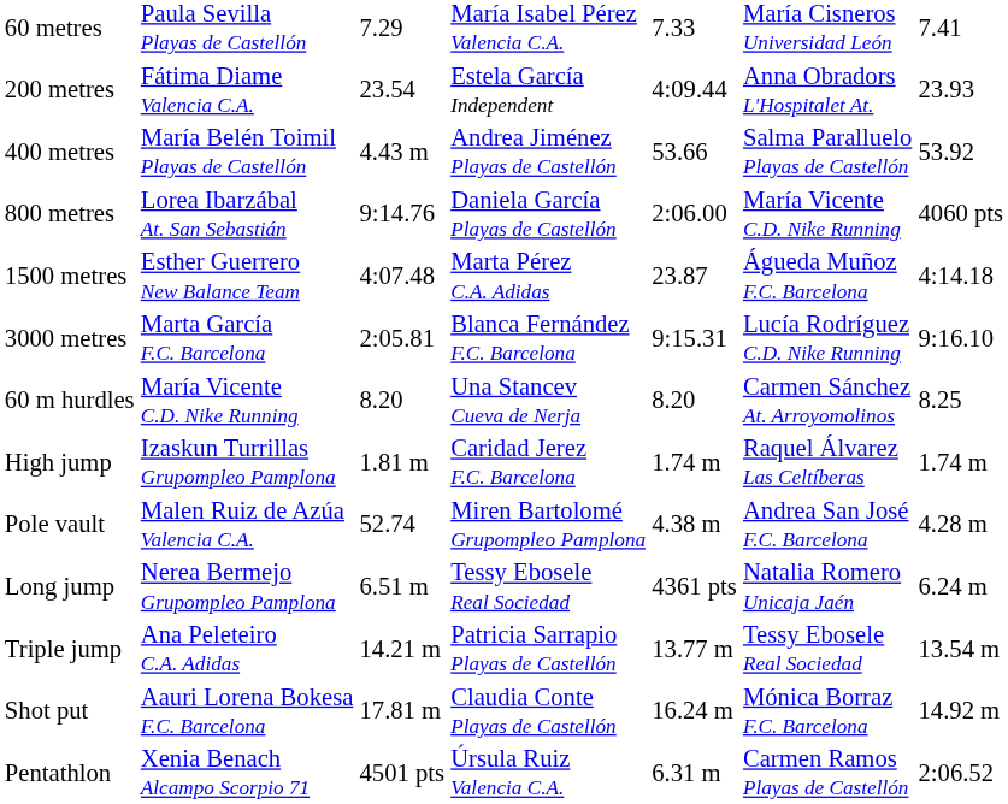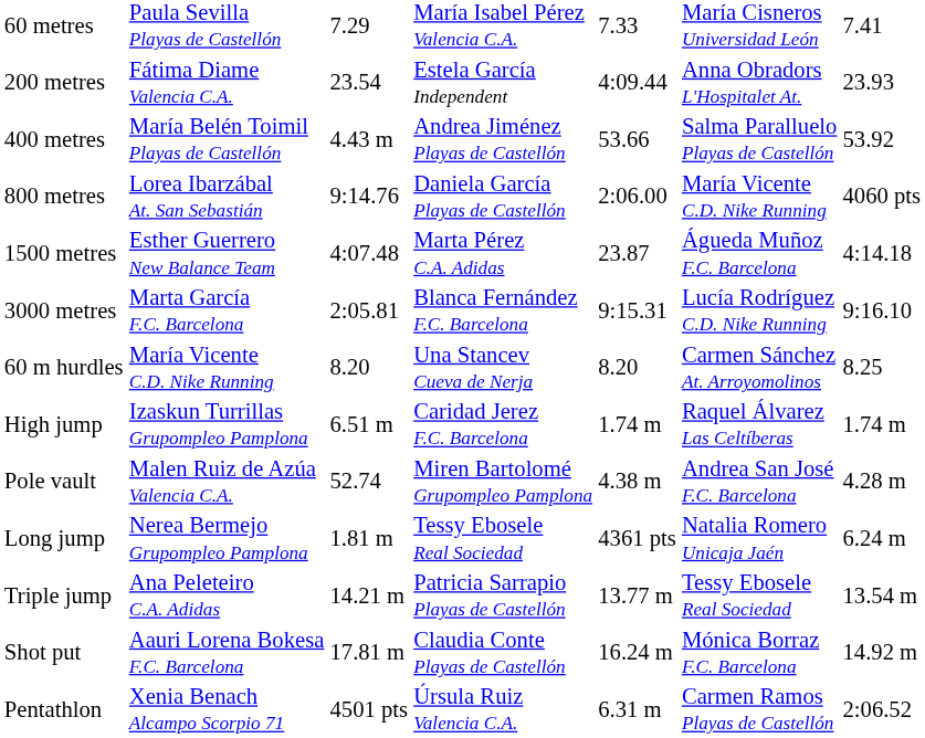 <table>
 <tr>
 <td>60 metres</td>
 <td><a href='#'>Paula Sevilla</a><br><small><em><a href='#'>Playas de Castellón</a></em></small></td>
 <td>7.29  </td>
 <td><a href='#'>María Isabel Pérez</a><br><small><em><a href='#'>Valencia C.A.</a></em></small></td>
 <td>7.33</td>
 <td><a href='#'>María Cisneros</a><br><small><em><a href='#'>Universidad León</a></em></small></td>
 <td>7.41 </td>
 </tr>
 <tr>
 <td>200 metres</td>
 <td><a href='#'>Fátima Diame</a><br><small><em><a href='#'>Valencia C.A.</a></em></small></td>
 <td>23.54 </td>
 <td><a href='#'>Estela García</a><br><small><em>Independent</em></small></td>
 <td>4:09.44</td>
 <td><a href='#'>Anna Obradors</a><br><small><em><a href='#'>L'Hospitalet At.</a></em></small></td>
 <td>23.93 </td>
 </tr>
 <tr>
 <td>400 metres</td>
 <td><a href='#'>María Belén Toimil</a><br><small><em><a href='#'>Playas de Castellón</a></em></small></td>
 <td>4.43 m</td>
 <td><a href='#'>Andrea Jiménez</a><br><small><em><a href='#'>Playas de Castellón</a></em></small></td>
 <td>53.66</td>
 <td><a href='#'>Salma Paralluelo</a><br><small><em><a href='#'>Playas de Castellón</a></em></small></td>
 <td>53.92</td>
 </tr>
 <tr>
 <td>800 metres</td>
 <td><a href='#'>Lorea Ibarzábal</a><br><small><em><a href='#'>At. San Sebastián</a></em></small></td>
 <td>9:14.76</td>
 <td><a href='#'>Daniela García</a><br><small><em><a href='#'>Playas de Castellón</a></em></small></td>
 <td>2:06.00</td>
 <td><a href='#'>María Vicente</a><br><small><em><a href='#'>C.D. Nike Running</a></em></small></td>
 <td>4060 pts</td>
 </tr>
 <tr>
 <td>1500 metres</td>
 <td><a href='#'>Esther Guerrero</a><br><small><em><a href='#'>New Balance Team</a></em></small></td>
 <td>4:07.48 </td>
 <td><a href='#'>Marta Pérez</a><br><small><em><a href='#'>C.A. Adidas</a></em></small></td>
 <td>23.87</td>
 <td><a href='#'>Águeda Muñoz</a><br><small><em><a href='#'>F.C. Barcelona</a></em></small></td>
 <td>4:14.18 </td>
 </tr>
 <tr>
 <td>3000 metres</td>
 <td><a href='#'>Marta García</a><br><small><em><a href='#'>F.C. Barcelona</a></em></small></td>
 <td>2:05.81 </td>
 <td><a href='#'>Blanca Fernández</a><br><small><em><a href='#'>F.C. Barcelona</a></em></small></td>
 <td>9:15.31</td>
 <td><a href='#'>Lucía Rodríguez</a><br><small><em><a href='#'>C.D. Nike Running</a></em></small></td>
 <td>9:16.10</td>
 </tr>
 <tr>
 <td>60 m hurdles</td>
 <td><a href='#'>María Vicente</a><br><small><em><a href='#'>C.D. Nike Running</a></em></small></td>
 <td>8.20</td>
 <td><a href='#'>Una Stancev</a><br><small><em><a href='#'>Cueva de Nerja</a></em></small></td>
 <td>8.20</td>
 <td><a href='#'>Carmen Sánchez</a><br><small><em><a href='#'>At. Arroyomolinos</a></em></small></td>
 <td>8.25 </td>
 </tr>
 <tr>
 <td>High jump</td>
 <td><a href='#'>Izaskun Turrillas</a><br><small><em><a href='#'>Grupompleo Pamplona</a></em></small></td>
-<td>1.81 m</td>
+<td>6.51 m</td>
 <td><a href='#'>Caridad Jerez</a><br><small><em><a href='#'>F.C. Barcelona</a></em></small></td>
 <td>1.74 m</td>
 <td><a href='#'>Raquel Álvarez</a><br><small><em><a href='#'>Las Celtíberas</a></em></small></td>
 <td>1.74 m</td>
 </tr>
 <tr>
 <td>Pole vault</td>
 <td><a href='#'>Malen Ruiz de Azúa</a><br><small><em><a href='#'>Valencia C.A.</a></em></small></td>
 <td>52.74 </td>
 <td><a href='#'>Miren Bartolomé</a><br><small><em><a href='#'>Grupompleo Pamplona</a></em></small></td>
 <td>4.38 m</td>
 <td><a href='#'>Andrea San José</a><br><small><em><a href='#'>F.C. Barcelona</a></em></small></td>
 <td>4.28 m</td>
 </tr>
 <tr>
 <td>Long jump</td>
 <td><a href='#'>Nerea Bermejo</a><br><small><em><a href='#'>Grupompleo Pamplona</a></em></small></td>
-<td>6.51 m</td>
+<td>1.81 m</td>
 <td><a href='#'>Tessy Ebosele</a><br><small><em><a href='#'>Real Sociedad</a></em></small></td>
 <td>4361 pts </td>
 <td><a href='#'>Natalia Romero</a><br><small><em><a href='#'>Unicaja Jaén</a></em></small></td>
 <td>6.24 m</td>
 </tr>
 <tr>
 <td>Triple jump</td>
 <td><a href='#'>Ana Peleteiro</a><br><small><em><a href='#'>C.A. Adidas</a></em></small></td>
 <td>14.21 m</td>
 <td><a href='#'>Patricia Sarrapio</a><br><small><em><a href='#'>Playas de Castellón</a></em></small></td>
 <td>13.77 m</td>
 <td><a href='#'>Tessy Ebosele</a><br><small><em><a href='#'>Real Sociedad</a></em></small></td>
 <td>13.54 m </td>
 </tr>
 <tr>
 <td>Shot put</td>
 <td><a href='#'>Aauri Lorena Bokesa</a><br><small><em><a href='#'>F.C. Barcelona</a></em></small></td>
 <td>17.81 m</td>
 <td><a href='#'>Claudia Conte</a><br><small><em><a href='#'>Playas de Castellón</a></em></small></td>
 <td>16.24 m</td>
 <td><a href='#'>Mónica Borraz</a><br><small><em><a href='#'>F.C. Barcelona</a></em></small></td>
 <td>14.92 m</td>
 </tr>
 <tr>
 <td>Pentathlon</td>
 <td><a href='#'>Xenia Benach</a><br><small><em><a href='#'>Alcampo Scorpio 71</a></em></small></td>
 <td>4501 pts  </td>
 <td><a href='#'>Úrsula Ruiz</a><br><small><em><a href='#'>Valencia C.A.</a></em></small></td>
 <td>6.31 m </td>
 <td><a href='#'>Carmen Ramos</a><br><small><em><a href='#'>Playas de Castellón</a></em></small></td>
 <td>2:06.52</td>
 </tr>
 </table>
